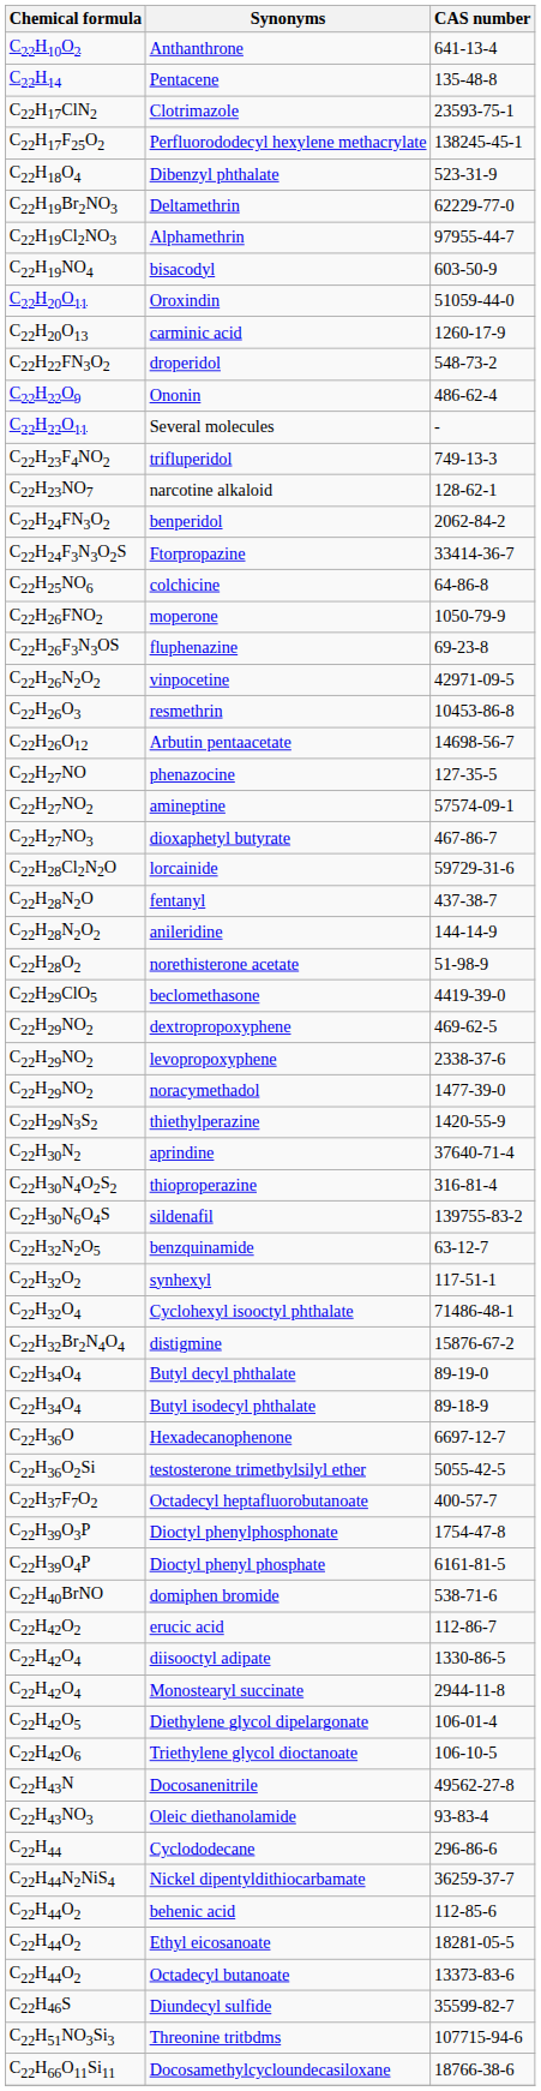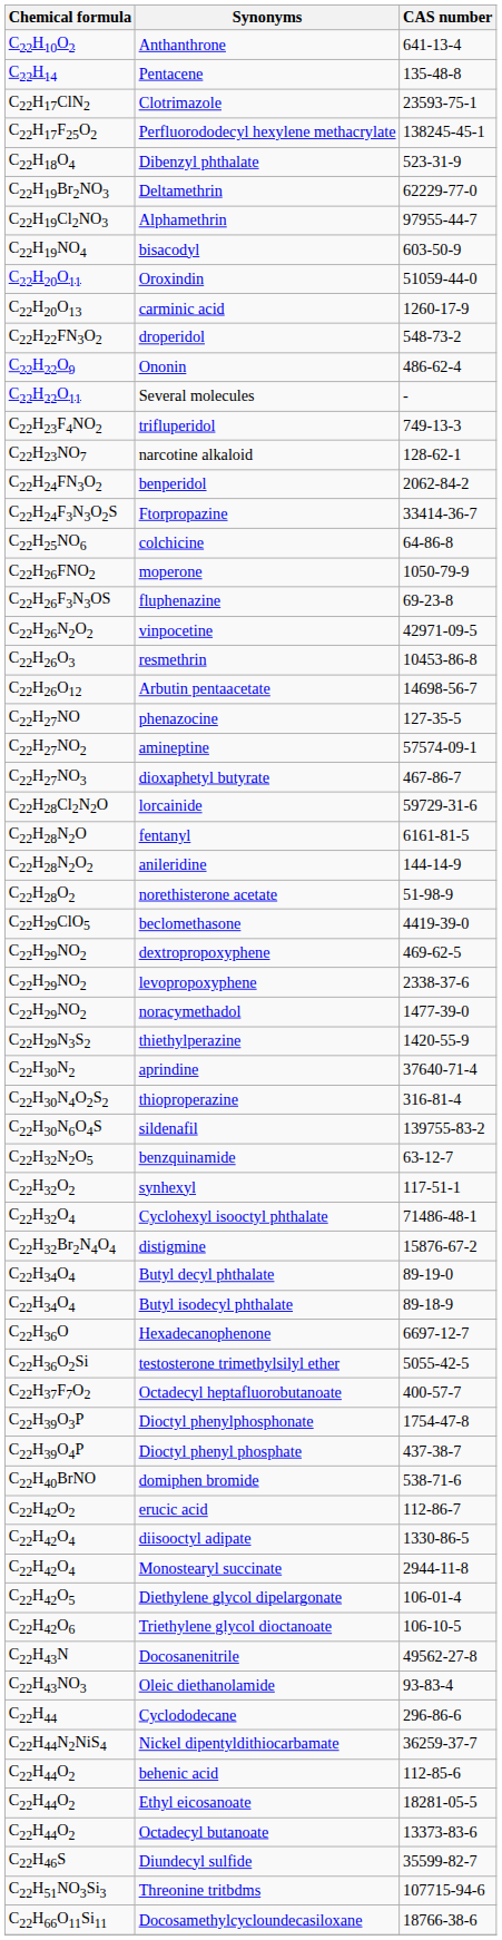 <table class="wikitable sortable">
 <tr>
 <th>Chemical formula</th>
 <th>Synonyms</th>
 <th>CAS number</th>
 </tr>
 <tr>
 <td><a href='#'>C<sub>22</sub>H<sub>10</sub>O<sub>2</sub></a></td>
 <td><a href='#'>Anthanthrone</a></td>
 <td>641-13-4</td>
 </tr>
 <tr>
 <td><a href='#'>C<sub>22</sub>H<sub>14</sub></a></td>
 <td><a href='#'>Pentacene</a></td>
 <td>135-48-8</td>
 </tr>
 <tr>
 <td>C<sub>22</sub>H<sub>17</sub>ClN<sub>2</sub></td>
 <td><a href='#'>Clotrimazole</a></td>
 <td>23593-75-1</td>
 </tr>
 <tr>
 <td>C<sub>22</sub>H<sub>17</sub>F<sub>25</sub>O<sub>2</sub></td>
 <td><a href='#'>Perfluorododecyl hexylene methacrylate</a></td>
 <td>138245-45-1</td>
 </tr>
 <tr>
 <td>C<sub>22</sub>H<sub>18</sub>O<sub>4</sub></td>
 <td><a href='#'>Dibenzyl phthalate</a></td>
 <td>523-31-9</td>
 </tr>
 <tr>
 <td>C<sub>22</sub>H<sub>19</sub>Br<sub>2</sub>NO<sub>3</sub></td>
 <td><a href='#'>Deltamethrin</a></td>
 <td>62229-77-0</td>
 </tr>
 <tr>
 <td>C<sub>22</sub>H<sub>19</sub>Cl<sub>2</sub>NO<sub>3</sub></td>
 <td><a href='#'>Alphamethrin</a></td>
 <td>97955-44-7</td>
 </tr>
 <tr>
 <td>C<sub>22</sub>H<sub>19</sub>NO<sub>4</sub></td>
 <td><a href='#'>bisacodyl</a></td>
 <td>603-50-9</td>
 </tr>
 <tr>
 <td><a href='#'>C<sub>22</sub>H<sub>20</sub>O<sub>11</sub></a></td>
 <td><a href='#'>Oroxindin</a></td>
 <td>51059-44-0</td>
 </tr>
 <tr>
 <td>C<sub>22</sub>H<sub>20</sub>O<sub>13</sub></td>
 <td><a href='#'>carminic acid</a></td>
 <td>1260-17-9</td>
 </tr>
 <tr>
 <td>C<sub>22</sub>H<sub>22</sub>FN<sub>3</sub>O<sub>2</sub></td>
 <td><a href='#'>droperidol</a></td>
 <td>548-73-2</td>
 </tr>
 <tr>
 <td><a href='#'>C<sub>22</sub>H<sub>22</sub>O<sub>9</sub></a></td>
 <td><a href='#'>Ononin</a></td>
 <td>486-62-4</td>
 </tr>
 <tr>
 <td><a href='#'>C<sub>22</sub>H<sub>22</sub>O<sub>11</sub></a></td>
 <td>Several molecules</td>
 <td>-</td>
 </tr>
 <tr>
 <td>C<sub>22</sub>H<sub>23</sub>F<sub>4</sub>NO<sub>2</sub></td>
 <td><a href='#'>trifluperidol</a></td>
 <td>749-13-3</td>
 </tr>
 <tr>
 <td>C<sub>22</sub>H<sub>23</sub>NO<sub>7</sub></td>
 <td>narcotine alkaloid</td>
 <td>128-62-1</td>
 </tr>
 <tr>
 <td>C<sub>22</sub>H<sub>24</sub>FN<sub>3</sub>O<sub>2</sub></td>
 <td><a href='#'>benperidol</a></td>
 <td>2062-84-2</td>
 </tr>
 <tr>
 <td>C<sub>22</sub>H<sub>24</sub>F<sub>3</sub>N<sub>3</sub>O<sub>2</sub>S</td>
 <td><a href='#'>Ftorpropazine</a></td>
 <td>33414-36-7</td>
 </tr>
 <tr>
 <td>C<sub>22</sub>H<sub>25</sub>NO<sub>6</sub></td>
 <td><a href='#'>colchicine</a></td>
 <td>64-86-8</td>
 </tr>
 <tr>
 <td>C<sub>22</sub>H<sub>26</sub>FNO<sub>2</sub></td>
 <td><a href='#'>moperone</a></td>
 <td>1050-79-9</td>
 </tr>
 <tr>
 <td>C<sub>22</sub>H<sub>26</sub>F<sub>3</sub>N<sub>3</sub>OS</td>
 <td><a href='#'>fluphenazine</a></td>
 <td>69-23-8</td>
 </tr>
 <tr>
 <td>C<sub>22</sub>H<sub>26</sub>N<sub>2</sub>O<sub>2</sub></td>
 <td><a href='#'>vinpocetine</a></td>
 <td>42971-09-5</td>
 </tr>
 <tr>
 <td>C<sub>22</sub>H<sub>26</sub>O<sub>3</sub></td>
 <td><a href='#'>resmethrin</a></td>
 <td>10453-86-8</td>
 </tr>
 <tr>
 <td>C<sub>22</sub>H<sub>26</sub>O<sub>12</sub></td>
 <td><a href='#'>Arbutin pentaacetate</a></td>
 <td>14698-56-7</td>
 </tr>
 <tr>
 <td>C<sub>22</sub>H<sub>27</sub>NO</td>
 <td><a href='#'>phenazocine</a></td>
 <td>127-35-5</td>
 </tr>
 <tr>
 <td>C<sub>22</sub>H<sub>27</sub>NO<sub>2</sub></td>
 <td><a href='#'>amineptine</a></td>
 <td>57574-09-1</td>
 </tr>
 <tr>
 <td>C<sub>22</sub>H<sub>27</sub>NO<sub>3</sub></td>
 <td><a href='#'>dioxaphetyl butyrate</a></td>
 <td>467-86-7</td>
 </tr>
 <tr>
 <td>C<sub>22</sub>H<sub>28</sub>Cl<sub>2</sub>N<sub>2</sub>O</td>
 <td><a href='#'>lorcainide</a></td>
 <td>59729-31-6</td>
 </tr>
 <tr>
 <td>C<sub>22</sub>H<sub>28</sub>N<sub>2</sub>O</td>
 <td><a href='#'>fentanyl</a></td>
-<td>437-38-7</td>
+<td>6161-81-5</td>
 </tr>
 <tr>
 <td>C<sub>22</sub>H<sub>28</sub>N<sub>2</sub>O<sub>2</sub></td>
 <td><a href='#'>anileridine</a></td>
 <td>144-14-9</td>
 </tr>
 <tr>
 <td>C<sub>22</sub>H<sub>28</sub>O<sub>2</sub></td>
 <td><a href='#'>norethisterone acetate</a></td>
 <td>51-98-9</td>
 </tr>
 <tr>
 <td>C<sub>22</sub>H<sub>29</sub>ClO<sub>5</sub></td>
 <td><a href='#'>beclomethasone</a></td>
 <td>4419-39-0</td>
 </tr>
 <tr>
 <td>C<sub>22</sub>H<sub>29</sub>NO<sub>2</sub></td>
 <td><a href='#'>dextropropoxyphene</a></td>
 <td>469-62-5</td>
 </tr>
 <tr>
 <td>C<sub>22</sub>H<sub>29</sub>NO<sub>2</sub></td>
 <td><a href='#'>levopropoxyphene</a></td>
 <td>2338-37-6</td>
 </tr>
 <tr>
 <td>C<sub>22</sub>H<sub>29</sub>NO<sub>2</sub></td>
 <td><a href='#'>noracymethadol</a></td>
 <td>1477-39-0</td>
 </tr>
 <tr>
 <td>C<sub>22</sub>H<sub>29</sub>N<sub>3</sub>S<sub>2</sub></td>
 <td><a href='#'>thiethylperazine</a></td>
 <td>1420-55-9</td>
 </tr>
 <tr>
 <td>C<sub>22</sub>H<sub>30</sub>N<sub>2</sub></td>
 <td><a href='#'>aprindine</a></td>
 <td>37640-71-4</td>
 </tr>
 <tr>
 <td>C<sub>22</sub>H<sub>30</sub>N<sub>4</sub>O<sub>2</sub>S<sub>2</sub></td>
 <td><a href='#'>thioproperazine</a></td>
 <td>316-81-4</td>
 </tr>
 <tr>
 <td>C<sub>22</sub>H<sub>30</sub>N<sub>6</sub>O<sub>4</sub>S</td>
 <td><a href='#'>sildenafil</a></td>
 <td>139755-83-2</td>
 </tr>
 <tr>
 <td>C<sub>22</sub>H<sub>32</sub>N<sub>2</sub>O<sub>5</sub></td>
 <td><a href='#'>benzquinamide</a></td>
 <td>63-12-7</td>
 </tr>
 <tr>
 <td>C<sub>22</sub>H<sub>32</sub>O<sub>2</sub></td>
 <td><a href='#'>synhexyl</a></td>
 <td>117-51-1</td>
 </tr>
 <tr>
 <td>C<sub>22</sub>H<sub>32</sub>O<sub>4</sub></td>
 <td><a href='#'>Cyclohexyl isooctyl phthalate</a></td>
 <td>71486-48-1</td>
 </tr>
 <tr>
 <td>C<sub>22</sub>H<sub>32</sub>Br<sub>2</sub>N<sub>4</sub>O<sub>4</sub></td>
 <td><a href='#'>distigmine</a></td>
 <td>15876-67-2</td>
 </tr>
 <tr>
 <td>C<sub>22</sub>H<sub>34</sub>O<sub>4</sub></td>
 <td><a href='#'>Butyl decyl phthalate</a></td>
 <td>89-19-0</td>
 </tr>
 <tr>
 <td>C<sub>22</sub>H<sub>34</sub>O<sub>4</sub></td>
 <td><a href='#'>Butyl isodecyl phthalate</a></td>
 <td>89-18-9</td>
 </tr>
 <tr>
 <td>C<sub>22</sub>H<sub>36</sub>O</td>
 <td><a href='#'>Hexadecanophenone</a></td>
 <td>6697-12-7</td>
 </tr>
 <tr>
 <td>C<sub>22</sub>H<sub>36</sub>O<sub>2</sub>Si</td>
 <td><a href='#'>testosterone trimethylsilyl ether</a></td>
 <td>5055-42-5</td>
 </tr>
 <tr>
 <td>C<sub>22</sub>H<sub>37</sub>F<sub>7</sub>O<sub>2</sub></td>
 <td><a href='#'>Octadecyl heptafluorobutanoate</a></td>
 <td>400-57-7</td>
 </tr>
 <tr>
 <td>C<sub>22</sub>H<sub>39</sub>O<sub>3</sub>P</td>
 <td><a href='#'>Dioctyl phenylphosphonate</a></td>
 <td>1754-47-8</td>
 </tr>
 <tr>
 <td>C<sub>22</sub>H<sub>39</sub>O<sub>4</sub>P</td>
 <td><a href='#'>Dioctyl phenyl phosphate</a></td>
-<td>6161-81-5</td>
+<td>437-38-7</td>
 </tr>
 <tr>
 <td>C<sub>22</sub>H<sub>40</sub>BrNO</td>
 <td><a href='#'>domiphen bromide</a></td>
 <td>538-71-6</td>
 </tr>
 <tr>
 <td>C<sub>22</sub>H<sub>42</sub>O<sub>2</sub></td>
 <td><a href='#'>erucic acid</a></td>
 <td>112-86-7</td>
 </tr>
 <tr>
 <td>C<sub>22</sub>H<sub>42</sub>O<sub>4</sub></td>
 <td><a href='#'>diisooctyl adipate</a></td>
 <td>1330-86-5</td>
 </tr>
 <tr>
 <td>C<sub>22</sub>H<sub>42</sub>O<sub>4</sub></td>
 <td><a href='#'>Monostearyl succinate</a></td>
 <td>2944-11-8</td>
 </tr>
 <tr>
 <td>C<sub>22</sub>H<sub>42</sub>O<sub>5</sub></td>
 <td><a href='#'>Diethylene glycol dipelargonate</a></td>
 <td>106-01-4</td>
 </tr>
 <tr>
 <td>C<sub>22</sub>H<sub>42</sub>O<sub>6</sub></td>
 <td><a href='#'>Triethylene glycol dioctanoate</a></td>
 <td>106-10-5</td>
 </tr>
 <tr>
 <td>C<sub>22</sub>H<sub>43</sub>N</td>
 <td><a href='#'>Docosanenitrile</a></td>
 <td>49562-27-8</td>
 </tr>
 <tr>
 <td>C<sub>22</sub>H<sub>43</sub>NO<sub>3</sub></td>
 <td><a href='#'>Oleic diethanolamide</a></td>
 <td>93-83-4</td>
 </tr>
 <tr>
 <td>C<sub>22</sub>H<sub>44</sub></td>
 <td><a href='#'>Cyclododecane</a></td>
 <td>296-86-6</td>
 </tr>
 <tr>
 <td>C<sub>22</sub>H<sub>44</sub>N<sub>2</sub>NiS<sub>4</sub></td>
 <td><a href='#'>Nickel dipentyldithiocarbamate</a></td>
 <td>36259-37-7</td>
 </tr>
 <tr>
 <td>C<sub>22</sub>H<sub>44</sub>O<sub>2</sub></td>
 <td><a href='#'>behenic acid</a></td>
 <td>112-85-6</td>
 </tr>
 <tr>
 <td>C<sub>22</sub>H<sub>44</sub>O<sub>2</sub></td>
 <td><a href='#'>Ethyl eicosanoate</a></td>
 <td>18281-05-5</td>
 </tr>
 <tr>
 <td>C<sub>22</sub>H<sub>44</sub>O<sub>2</sub></td>
 <td><a href='#'>Octadecyl butanoate</a></td>
 <td>13373-83-6</td>
 </tr>
 <tr>
 <td>C<sub>22</sub>H<sub>46</sub>S</td>
 <td><a href='#'>Diundecyl sulfide</a></td>
 <td>35599-82-7</td>
 </tr>
 <tr>
 <td>C<sub>22</sub>H<sub>51</sub>NO<sub>3</sub>Si<sub>3</sub></td>
 <td><a href='#'>Threonine tritbdms</a></td>
 <td>107715-94-6</td>
 </tr>
 <tr>
 <td>C<sub>22</sub>H<sub>66</sub>O<sub>11</sub>Si<sub>11</sub></td>
 <td><a href='#'>Docosamethylcycloundecasiloxane</a></td>
 <td>18766-38-6</td>
 </tr>
 <tr>
 </tr>
 </table>
